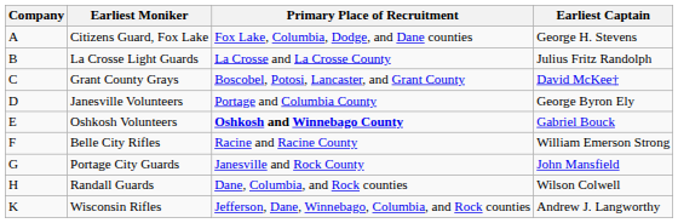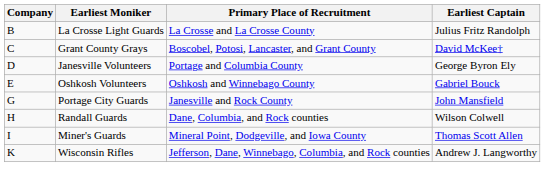 <table class="wikitable">
 <tr>
 <th>Company</th>
 <th>Earliest Moniker</th>
 <th>Primary Place of Recruitment</th>
 <th>Earliest Captain</th>
-</tr>
-<tr>
-<td>A</td>
-<td>Citizens Guard, Fox Lake</td>
-<td><a href='#'>Fox Lake</a>, <a href='#'>Columbia</a>, <a href='#'>Dodge</a>, and <a href='#'>Dane</a> counties</td>
-<td>George H. Stevens</td>
 </tr>
 <tr>
 <td>B</td>
 <td>La Crosse Light Guards</td>
 <td><a href='#'>La Crosse</a> and <a href='#'>La Crosse County</a></td>
 <td>Julius Fritz Randolph</td>
 </tr>
 <tr>
 <td>C</td>
 <td>Grant County Grays</td>
 <td><a href='#'>Boscobel</a>, <a href='#'>Potosi</a>, <a href='#'>Lancaster</a>, and <a href='#'>Grant County</a></td>
 <td><a href='#'>David McKee</a><a href='#'>†</a></td>
 </tr>
 <tr>
 <td>D</td>
 <td>Janesville Volunteers</td>
 <td><a href='#'>Portage</a> and <a href='#'>Columbia County</a></td>
 <td>George Byron Ely</td>
 </tr>
 <tr>
 <td>E</td>
 <td>Oshkosh Volunteers</td>
-<td><strong><a href='#'>Oshkosh</a> and <a href='#'>Winnebago County</a></strong></td>
+<td><a href='#'>Oshkosh</a> and <a href='#'>Winnebago County</a></td>
 <td><a href='#'>Gabriel Bouck</a></td>
-</tr>
-<tr>
-<td>F</td>
-<td>Belle City Rifles</td>
-<td><a href='#'>Racine</a> and <a href='#'>Racine County</a></td>
-<td>William Emerson Strong</td>
 </tr>
 <tr>
 <td>G</td>
 <td>Portage City Guards</td>
 <td><a href='#'>Janesville</a> and <a href='#'>Rock County</a></td>
 <td><a href='#'>John Mansfield</a></td>
 </tr>
 <tr>
 <td>H</td>
 <td>Randall Guards</td>
 <td><a href='#'>Dane</a>, <a href='#'>Columbia</a>, and <a href='#'>Rock</a> counties</td>
 <td>Wilson Colwell</td>
 </tr>
 <tr>
+<td>I</td>
+<td>Miner's Guards</td>
+<td><a href='#'>Mineral Point</a>, <a href='#'>Dodgeville</a>, and <a href='#'>Iowa County</a></td>
+<td><a href='#'>Thomas Scott Allen</a></td>
+</tr>
+<tr>
 <td>K</td>
 <td>Wisconsin Rifles</td>
 <td><a href='#'>Jefferson</a>, <a href='#'>Dane</a>, <a href='#'>Winnebago</a>, <a href='#'>Columbia</a>, and <a href='#'>Rock</a> counties</td>
 <td>Andrew J. Langworthy</td>
 </tr>
 </table>
